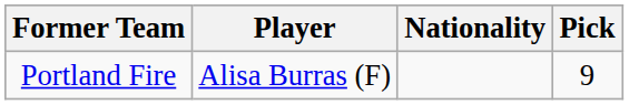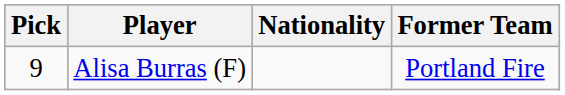 <table class="wikitable">
 <tr>
-<th>Former Team</th>
+<th>Pick</th>
 <th>Player</th>
 <th>Nationality</th>
-<th>Pick</th>
+<th>Former Team</th>
 </tr>
 <tr align="center">
-<td><a href='#'>Portland Fire</a></td>
+<td>9</td>
 <td><a href='#'>Alisa Burras</a> (F)</td>
 <td></td>
-<td>9</td>
+<td><a href='#'>Portland Fire</a></td>
 </tr>
 </table>
